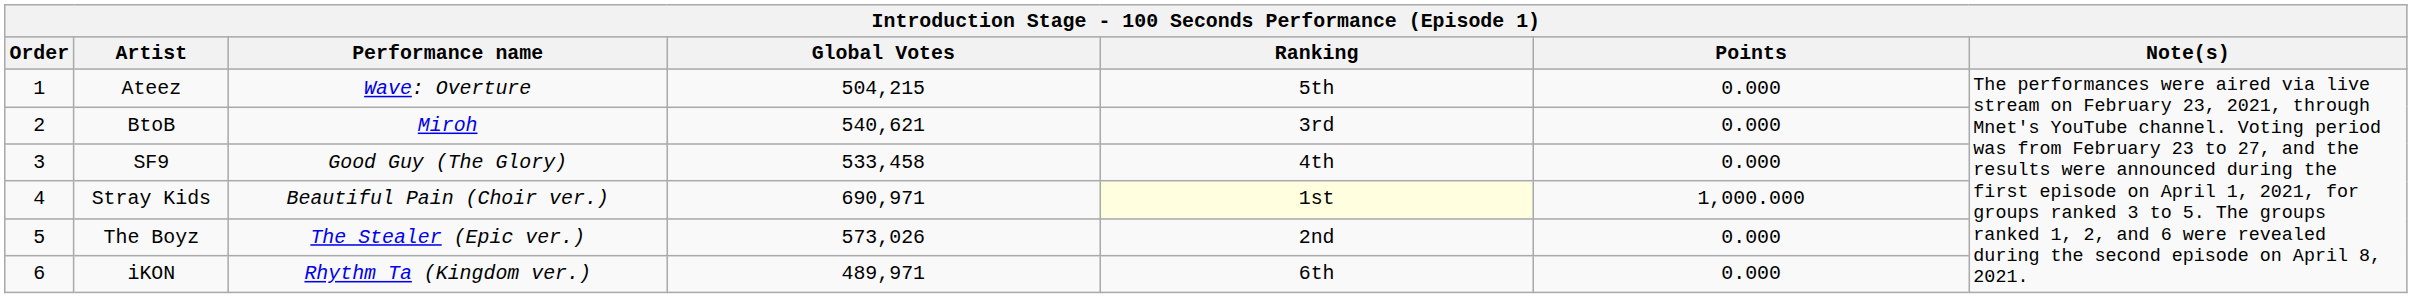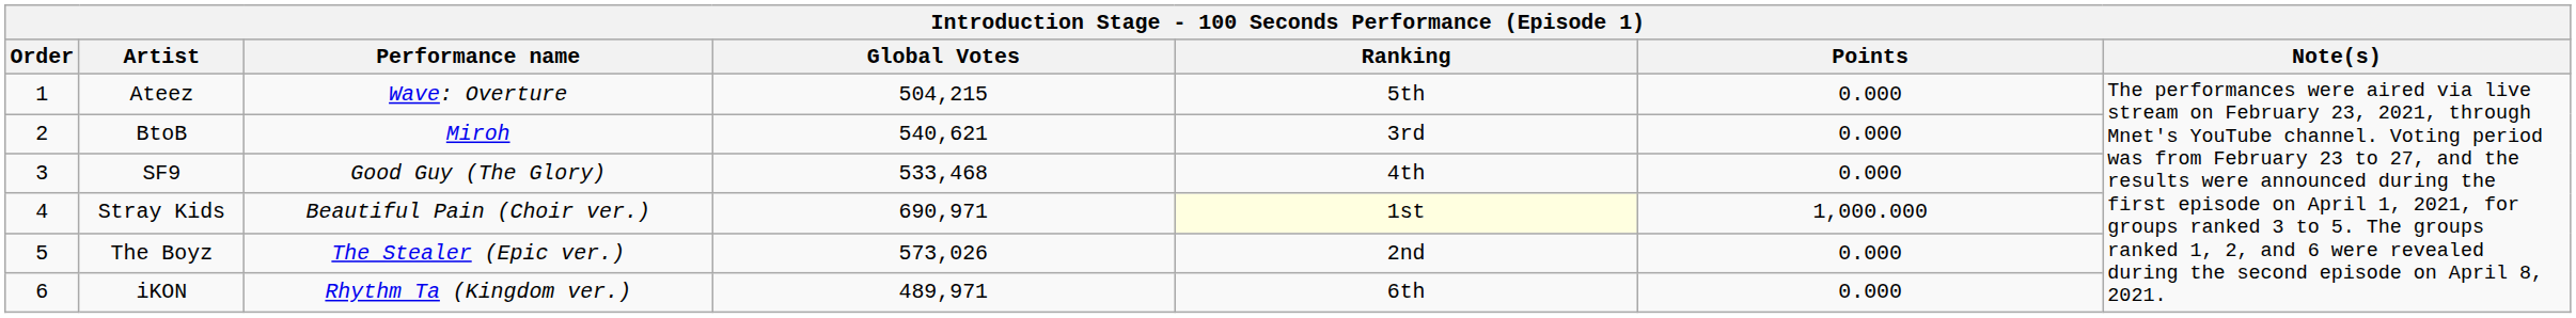 <table class="wikitable sortable" style="text-align:center">
 <tr>
 <th colspan="7">Introduction Stage - 100 Seconds Performance (Episode 1)</th>
 </tr>
 <tr>
 <th width="10">Order</th>
 <th width="100">Artist</th>
 <th width="300">Performance name</th>
 <th width="300">Global Votes</th>
 <th width="300">Ranking</th>
 <th width="300">Points</th>
 <th width="300">Note(s)</th>
 </tr>
 <tr>
 <td>1</td>
 <td>Ateez</td>
 <td><em><a href='#'>Wave</a>: Overture</em></td>
 <td>504,215</td>
 <td>5th</td>
 <td>0.000</td>
 <td rowspan="6" style="text-align:left;vertical-align:top;font-size:small">The performances were aired via live stream on February 23, 2021, through Mnet's YouTube channel. Voting period was from February 23 to 27, and the results were announced during the first episode on April 1, 2021, for groups ranked 3 to 5. The groups ranked 1, 2, and 6 were revealed during the second episode on April 8, 2021.</td>
 </tr>
 <tr>
 <td>2</td>
 <td>BtoB</td>
 <td><em><a href='#'>Miroh</a></em></td>
 <td>540,621</td>
 <td>3rd</td>
 <td>0.000</td>
 </tr>
 <tr>
 <td>3</td>
 <td>SF9</td>
 <td><em>Good Guy (The Glory)</em> </td>
-<td>533,458</td>
+<td>533,468</td>
 <td>4th</td>
 <td>0.000</td>
 </tr>
 <tr>
 <td>4</td>
 <td>Stray Kids</td>
 <td><em>Beautiful Pain (Choir ver.)</em></td>
 <td>690,971</td>
 <td style="background: lightyellow;">1st</td>
 <td>1,000.000</td>
 </tr>
 <tr>
 <td>5</td>
 <td>The Boyz</td>
 <td><em><a href='#'>The Stealer</a> (Epic ver.)</em></td>
 <td>573,026</td>
 <td>2nd</td>
 <td>0.000</td>
 </tr>
 <tr>
 <td>6</td>
 <td>iKON</td>
 <td><em><a href='#'>Rhythm Ta</a> (Kingdom ver.)</em></td>
 <td>489,971</td>
 <td>6th</td>
 <td>0.000</td>
 </tr>
 </table>
